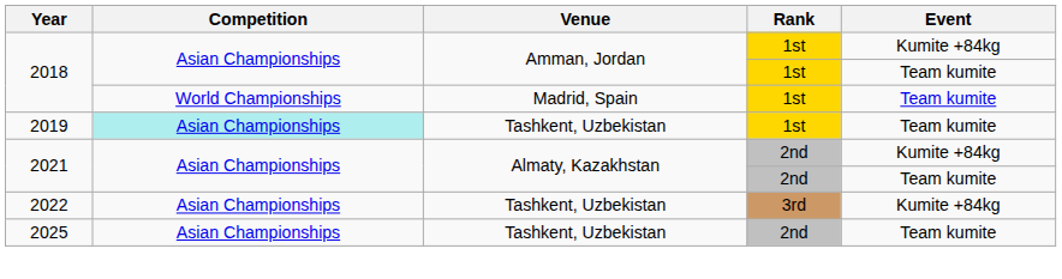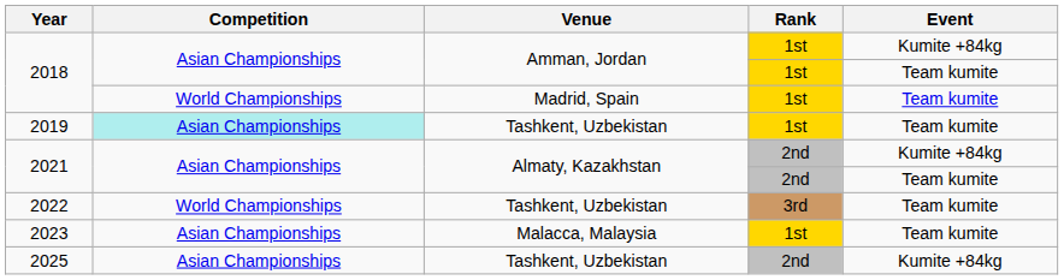 <table class="wikitable sortable" width=45% style="font-size:90%; text-align:center;">
 <tr>
 <th>Year</th>
 <th>Competition</th>
 <th>Venue</th>
 <th>Rank</th>
 <th>Event</th>
 </tr>
 <tr>
 <td rowspan=3>2018</td>
 <td rowspan=2><a href='#'>Asian Championships</a></td>
 <td rowspan=2>Amman, Jordan</td>
 <td bgcolor="gold">1st</td>
 <td>Kumite +84kg</td>
 </tr>
 <tr>
 <td bgcolor="gold">1st</td>
 <td>Team kumite</td>
 </tr>
 <tr>
 <td><a href='#'>World Championships</a></td>
 <td>Madrid, Spain</td>
 <td bgcolor="gold">1st</td>
 <td><a href='#'>Team kumite</a></td>
 </tr>
 <tr>
 <td>2019</td>
 <td style="background: paleturquoise;"><a href='#'>Asian Championships</a></td>
 <td>Tashkent, Uzbekistan</td>
 <td bgcolor="gold">1st</td>
 <td>Team kumite</td>
 </tr>
 <tr>
 <td rowspan=2>2021</td>
 <td rowspan=2><a href='#'>Asian Championships</a></td>
 <td rowspan=2>Almaty, Kazakhstan</td>
 <td bgcolor="silver">2nd</td>
 <td>Kumite +84kg</td>
 </tr>
 <tr>
 <td bgcolor="silver">2nd</td>
 <td>Team kumite</td>
 </tr>
 <tr>
 <td>2022</td>
-<td><a href='#'>Asian Championships</a></td>
+<td><a href='#'>World Championships</a></td>
 <td>Tashkent, Uzbekistan</td>
 <td bgcolor="cc9966">3rd</td>
-<td>Kumite +84kg</td>
+<td>Team kumite</td>
+</tr>
+<tr>
+<td>2023</td>
+<td><a href='#'>Asian Championships</a></td>
+<td>Malacca, Malaysia</td>
+<td bgcolor="gold">1st</td>
+<td>Team kumite</td>
 </tr>
 <tr>
 <td>2025</td>
 <td><a href='#'>Asian Championships</a></td>
 <td>Tashkent, Uzbekistan</td>
 <td bgcolor="silver">2nd</td>
-<td>Team kumite</td>
+<td>Kumite +84kg</td>
 </tr>
 </table>
